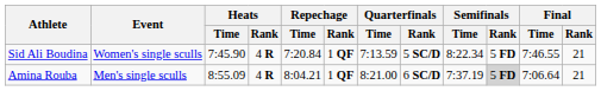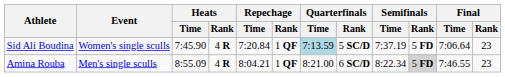 <table class="wikitable" style="font-size:90%">
 <tr>
 <th rowspan="2">Athlete</th>
 <th rowspan="2">Event</th>
 <th colspan="2">Heats</th>
 <th colspan="2">Repechage</th>
 <th colspan="2">Quarterfinals</th>
 <th colspan="2">Semifinals</th>
 <th colspan="2">Final</th>
 </tr>
 <tr style="font-size:95%">
 <th>Time</th>
 <th>Rank</th>
 <th>Time</th>
 <th>Rank</th>
 <th>Time</th>
 <th>Rank</th>
 <th>Time</th>
 <th>Rank</th>
 <th>Time</th>
 <th>Rank</th>
 </tr>
 <tr align=center>
 <td align=left><a href='#'>Sid Ali Boudina</a></td>
 <td align=left><a href='#'>Women's single sculls</a></td>
 <td>7:45.90</td>
 <td>4 <strong>R</strong></td>
 <td>7:20.84</td>
 <td>1 <strong>QF</strong></td>
-<td>7:13.59</td>
+<td style="background: lightblue;">7:13.59</td>
 <td>5 <strong>SC/D</strong></td>
-<td>8:22.34</td>
+<td>7:37.19</td>
 <td>5 <strong>FD</strong></td>
-<td>7:46.55</td>
-<td>21</td>
+<td>7:06.64</td>
+<td>23</td>
 </tr>
 <tr align=center>
 <td align=left><a href='#'>Amina Rouba</a></td>
 <td align=left><a href='#'>Men's single sculls</a></td>
 <td>8:55.09</td>
 <td>4 <strong>R</strong></td>
 <td>8:04.21</td>
 <td>1 <strong>QF</strong></td>
 <td>8:21.00</td>
 <td>6 <strong>SC/D</strong></td>
-<td>7:37.19</td>
+<td>8:22.34</td>
 <td style="background: lightgrey;">5 <strong>FD</strong></td>
-<td>7:06.64</td>
-<td>21</td>
+<td>7:46.55</td>
+<td>23</td>
 </tr>
 </table>
